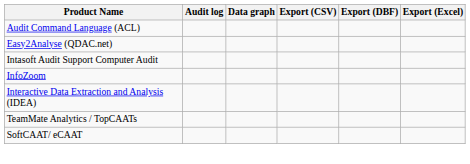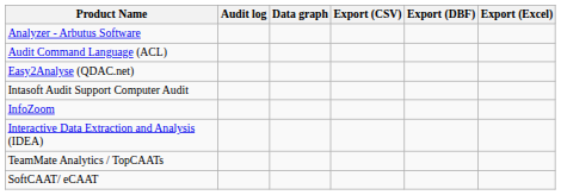 <table class="wikitable sortable" style="text-align: center; font-size: 85%; width: auto; table-layout: fixed;">
 <tr>
 <th style="width: 18em">Product Name</th>
 <th>Audit log</th>
 <th>Data graph</th>
 <th>Export (CSV)</th>
 <th>Export (DBF)</th>
 <th>Export (Excel)</th>
+</tr>
+<tr>
+<td style="text-align: left"><a href='#'>Analyzer - Arbutus Software</a></td>
+<td></td>
+<td></td>
+<td></td>
+<td></td>
+<td></td>
 </tr>
 <tr>
 <td style="text-align: left"><a href='#'>Audit Command Language</a> (ACL)</td>
 <td></td>
 <td></td>
 <td></td>
 <td></td>
 <td></td>
 </tr>
 <tr>
 <td style="text-align: left"><a href='#'>Easy2Analyse</a> (QDAC.net)</td>
 <td></td>
 <td></td>
 <td></td>
 <td></td>
 <td></td>
 </tr>
 <tr>
 <td style="text-align: left">Intasoft Audit Support Computer Audit</td>
 <td></td>
 <td></td>
 <td></td>
 <td></td>
 <td></td>
 </tr>
 <tr>
 <td style="text-align: left"><a href='#'>InfoZoom</a></td>
 <td></td>
 <td></td>
 <td></td>
 <td></td>
 <td></td>
 </tr>
 <tr>
 <td style="text-align: left"><a href='#'>Interactive Data Extraction and Analysis</a> (IDEA)</td>
 <td></td>
 <td></td>
 <td></td>
 <td></td>
 <td></td>
 </tr>
 <tr>
 <td style="text-align: left">TeamMate Analytics / TopCAATs</td>
 <td></td>
 <td></td>
 <td></td>
 <td></td>
 <td></td>
 </tr>
 <tr>
 <td style="text-align: left">SoftCAAT/ eCAAT</td>
 <td></td>
 <td></td>
 <td></td>
 <td></td>
 <td></td>
 </tr>
 </table>
